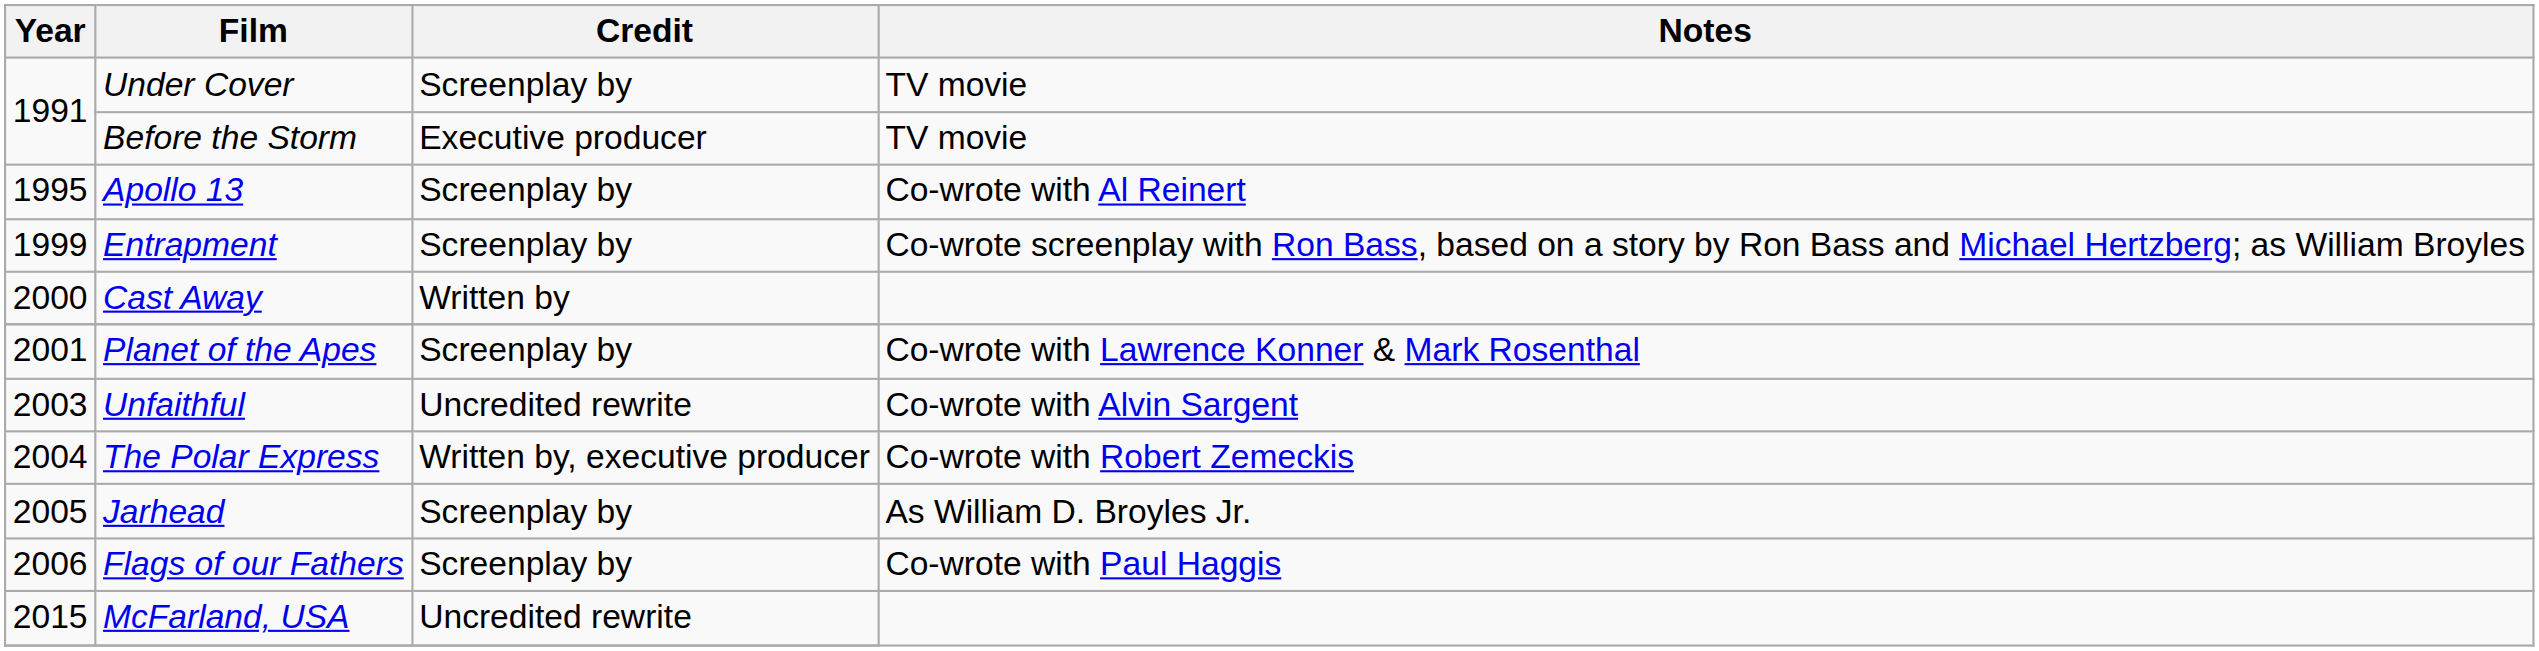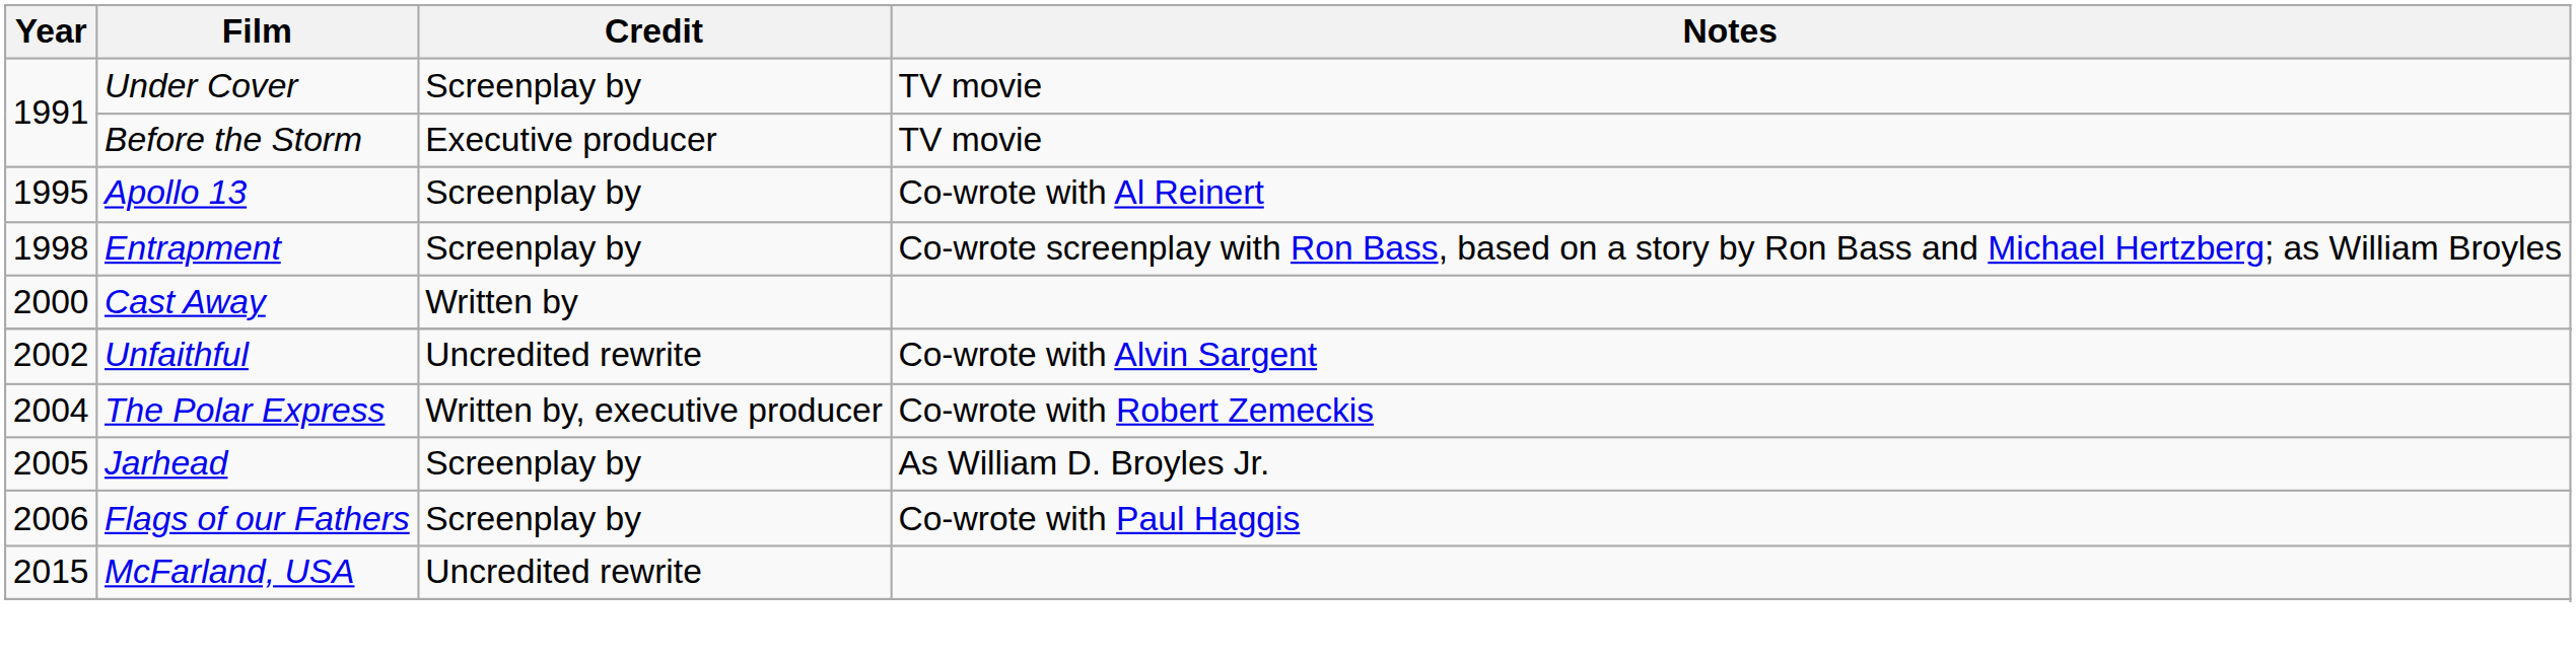 <table class="wikitable">
 <tr>
 <th>Year</th>
 <th>Film</th>
 <th>Credit</th>
 <th>Notes</th>
 </tr>
 <tr>
 <td rowspan="2">1991</td>
 <td><em>Under Cover</em></td>
 <td>Screenplay by</td>
 <td>TV movie</td>
 </tr>
 <tr>
 <td><em>Before the Storm</em></td>
 <td>Executive producer</td>
 <td>TV movie</td>
 </tr>
 <tr>
 <td>1995</td>
 <td><em><a href='#'>Apollo 13</a></em></td>
 <td>Screenplay by</td>
 <td>Co-wrote with <a href='#'>Al Reinert</a></td>
 </tr>
 <tr>
-<td>1999</td>
+<td>1998</td>
 <td><em><a href='#'>Entrapment</a></em></td>
 <td>Screenplay by</td>
 <td>Co-wrote screenplay with <a href='#'>Ron Bass</a>, based on a story by Ron Bass and <a href='#'>Michael Hertzberg</a>; as William Broyles</td>
 </tr>
 <tr>
 <td>2000</td>
 <td><em><a href='#'>Cast Away</a></em></td>
 <td>Written by</td>
 </tr>
 <tr>
 </tr>
 <tr>
-<td>2001</td>
-<td><em><a href='#'>Planet of the Apes</a></em></td>
-<td>Screenplay by</td>
-<td>Co-wrote with <a href='#'>Lawrence Konner</a> & <a href='#'>Mark Rosenthal</a></td>
-</tr>
-<tr>
-<td>2003</td>
+<td>2002</td>
 <td><em><a href='#'>Unfaithful</a></em></td>
 <td>Uncredited rewrite</td>
 <td>Co-wrote with <a href='#'>Alvin Sargent</a></td>
 </tr>
 <tr>
 <td>2004</td>
 <td><em><a href='#'>The Polar Express</a></em></td>
 <td>Written by, executive producer</td>
 <td>Co-wrote with <a href='#'>Robert Zemeckis</a></td>
 </tr>
 <tr>
 <td>2005</td>
 <td><em><a href='#'>Jarhead</a></em></td>
 <td>Screenplay by</td>
 <td>As William D. Broyles Jr.</td>
 </tr>
 <tr>
 <td>2006</td>
 <td><em><a href='#'>Flags of our Fathers</a></em></td>
 <td>Screenplay by</td>
 <td>Co-wrote with <a href='#'>Paul Haggis</a></td>
 </tr>
 <tr>
 <td>2015</td>
 <td><em><a href='#'>McFarland, USA</a></em></td>
 <td>Uncredited rewrite</td>
 </tr>
 <tr>
 </tr>
 </table>
